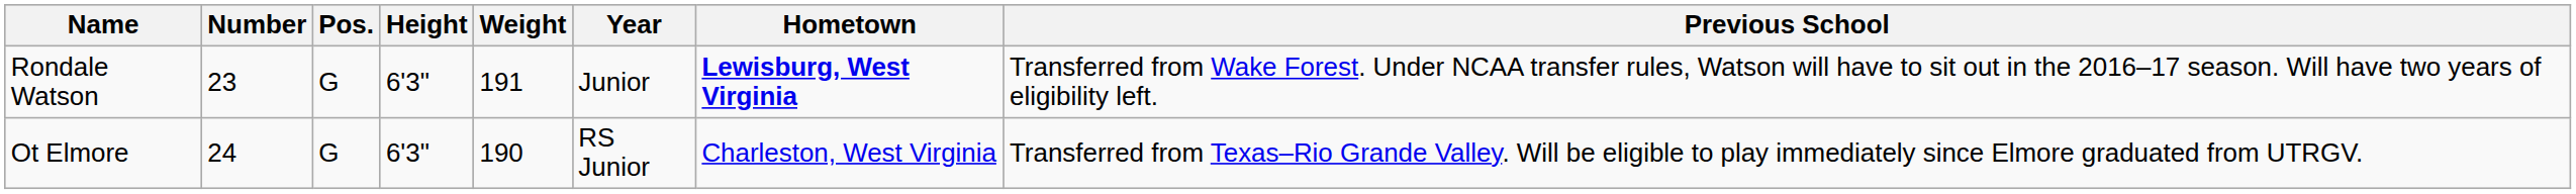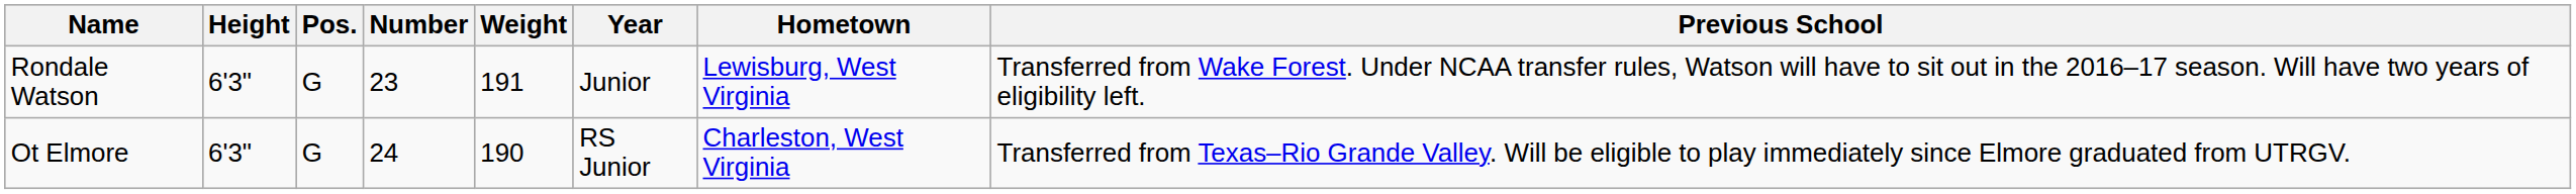 <table class="wikitable sortable" border="1">
 <tr>
 <th>Name</th>
+<th>Height</th>
+<th>Pos.</th>
 <th>Number</th>
-<th>Pos.</th>
-<th>Height</th>
 <th>Weight</th>
 <th>Year</th>
 <th>Hometown</th>
 <th class="unsortable">Previous School</th>
 </tr>
 <tr>
 <td>Rondale Watson</td>
+<td>6'3"</td>
+<td>G</td>
 <td>23</td>
-<td>G</td>
-<td>6'3"</td>
 <td>191</td>
 <td>Junior</td>
-<td><strong><a href='#'>Lewisburg, West Virginia</a></strong></td>
+<td><a href='#'>Lewisburg, West Virginia</a></td>
 <td>Transferred from <a href='#'>Wake Forest</a>. Under NCAA transfer rules, Watson will have to sit out in the 2016–17 season. Will have two years of eligibility left.</td>
 </tr>
 <tr>
 <td>Ot Elmore</td>
+<td>6'3"</td>
+<td>G</td>
 <td>24</td>
-<td>G</td>
-<td>6'3"</td>
 <td>190</td>
 <td>RS Junior</td>
 <td><a href='#'>Charleston, West Virginia</a></td>
 <td>Transferred from <a href='#'>Texas–Rio Grande Valley</a>. Will be eligible to play immediately since Elmore graduated from UTRGV.</td>
 </tr>
 </table>
